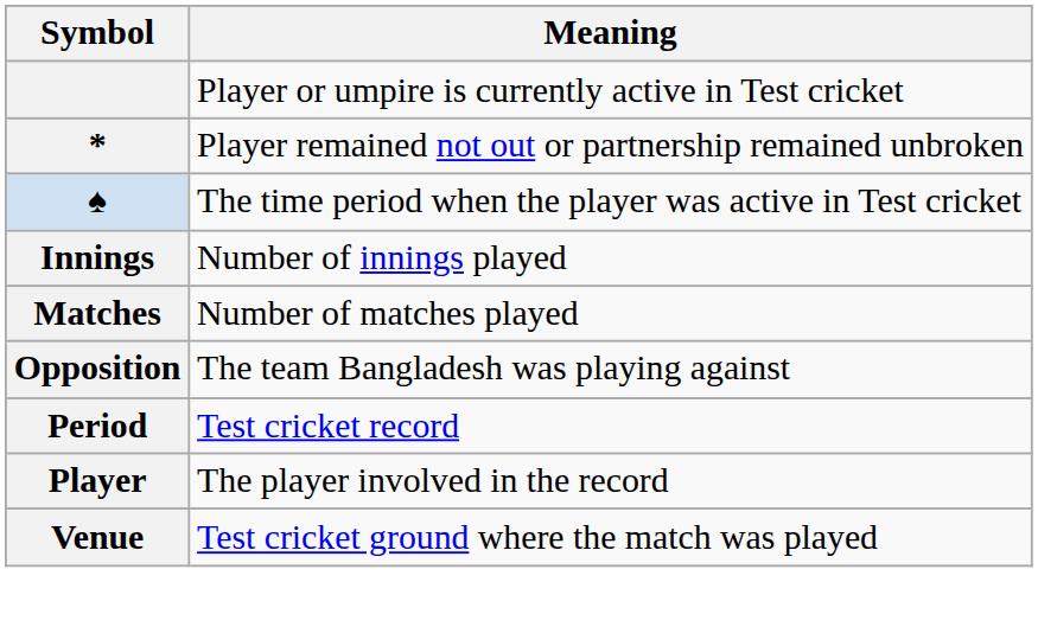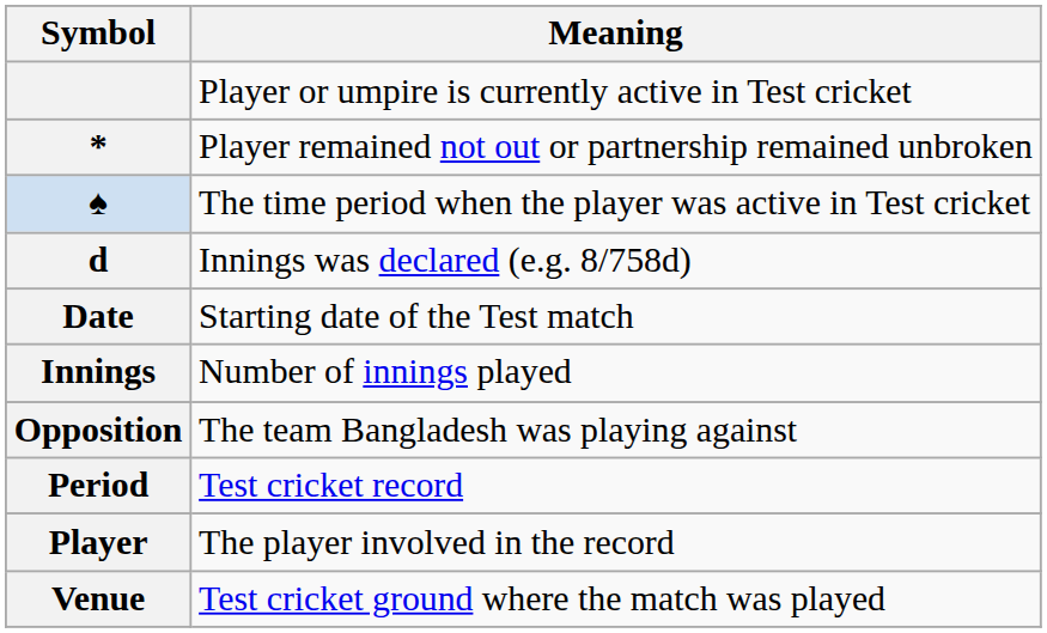 <table class="wikitable plainrowheaders">
 <tr>
 <th scope=col>Symbol</th>
 <th scope=col>Meaning</th>
 </tr>
 <tr>
 <th scope=row></th>
 <td>Player or umpire is currently active in Test cricket</td>
 </tr>
 <tr>
 <th scope=row>*</th>
 <td>Player remained <a href='#'>not out</a> or partnership remained unbroken</td>
 </tr>
 <tr>
 <th scope=row style=background:#cee0f2;>♠</th>
 <td>The time period when the player was active in Test cricket</td>
 </tr>
 <tr>
+<th scope=row>d</th>
+<td>Innings was <a href='#'>declared</a> (e.g. 8/758d)</td>
+</tr>
+<tr>
+<th scope=row>Date</th>
+<td>Starting date of the Test match</td>
+</tr>
+<tr>
 <th scope=row>Innings</th>
 <td>Number of <a href='#'>innings</a> played</td>
-</tr>
-<tr>
-<th scope=row>Matches</th>
-<td>Number of matches played</td>
 </tr>
 <tr>
 <th scope=row>Opposition</th>
 <td>The team Bangladesh was playing against</td>
 </tr>
 <tr>
 <th scope=row>Period</th>
 <td><a href='#'>Test cricket record</a></td>
 </tr>
 <tr>
 <th scope=row>Player</th>
 <td>The player involved in the record</td>
 </tr>
 <tr>
 <th scope=row>Venue</th>
 <td><a href='#'>Test cricket ground</a> where the match was played</td>
 </tr>
 </table>
